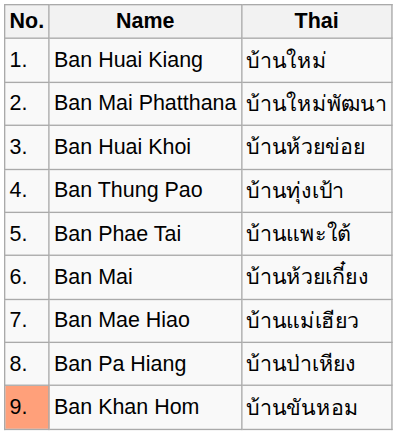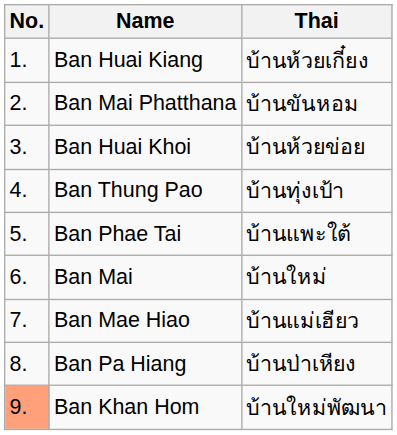 <table class="wikitable sortable">
 <tr>
 <th>No.</th>
 <th>Name</th>
 <th>Thai</th>
 </tr>
 <tr>
 <td>1.</td>
 <td>Ban Huai Kiang</td>
-<td>บ้านใหม่</td>
+<td>บ้านห้วยเกี๋ยง</td>
 </tr>
 <tr>
 <td>2.</td>
 <td>Ban Mai Phatthana</td>
-<td>บ้านใหม่พัฒนา</td>
+<td>บ้านขันหอม</td>
 </tr>
 <tr>
 <td>3.</td>
 <td>Ban Huai Khoi</td>
 <td>บ้านห้วยข่อย</td>
 </tr>
 <tr>
 <td>4.</td>
 <td>Ban Thung Pao</td>
 <td>บ้านทุ่งเป้า</td>
 </tr>
 <tr>
 <td>5.</td>
 <td>Ban Phae Tai</td>
 <td>บ้านแพะใต้</td>
 </tr>
 <tr>
 <td>6.</td>
 <td>Ban Mai</td>
-<td>บ้านห้วยเกี๋ยง</td>
+<td>บ้านใหม่</td>
 </tr>
 <tr>
 <td>7.</td>
 <td>Ban Mae Hiao</td>
 <td>บ้านแม่เฮียว</td>
 </tr>
 <tr>
 <td>8.</td>
 <td>Ban Pa Hiang</td>
 <td>บ้านป่าเหียง</td>
 </tr>
 <tr>
 <td style="background: lightsalmon;">9.</td>
 <td>Ban Khan Hom</td>
-<td>บ้านขันหอม</td>
+<td>บ้านใหม่พัฒนา</td>
 </tr>
 </table>
